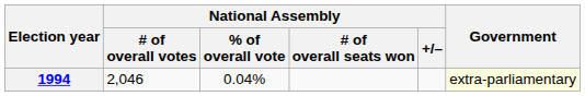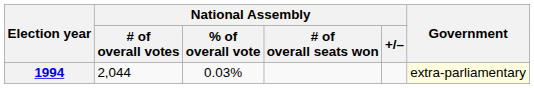 <table class=wikitable>
 <tr>
 <th rowspan=2>Election year</th>
 <th colspan=4>National Assembly</th>
 <th rowspan=2>Government</th>
 </tr>
 <tr>
 <th># of<br>overall votes</th>
 <th>% of<br>overall vote</th>
 <th># of<br>overall seats won</th>
 <th>+/–</th>
 </tr>
 <tr>
 <th><a href='#'>1994</a></th>
-<td>2,046</td>
-<td style="text-align:center;">0.04%</td>
+<td>2,044</td>
+<td style="text-align:center;">0.03%</td>
 <td></td>
 <td></td>
 <td style="background: lightyellow;">extra-parliamentary</td>
 </tr>
 </table>
